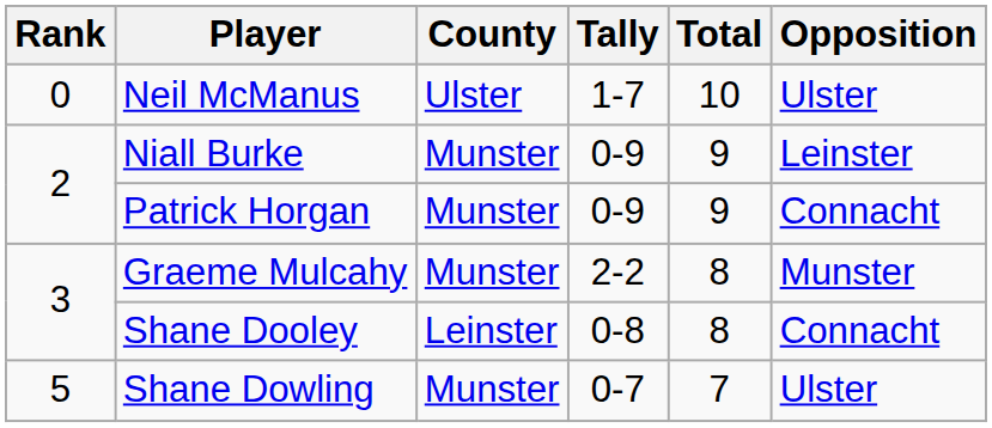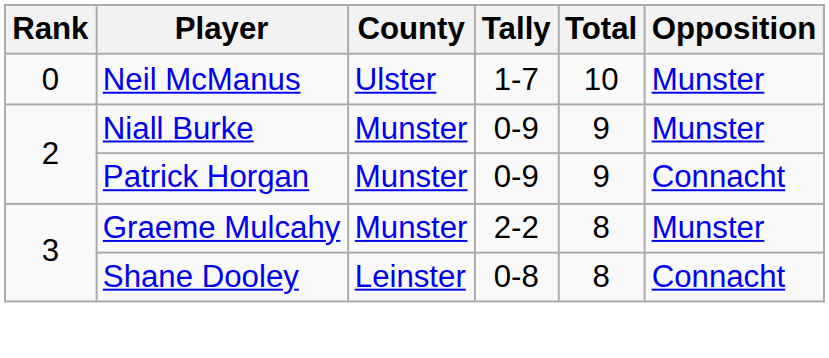 <table class="wikitable">
 <tr>
 <th>Rank</th>
 <th>Player</th>
 <th>County</th>
 <th>Tally</th>
 <th>Total</th>
 <th>Opposition</th>
 </tr>
 <tr>
 <td rowspan=1 align=center>0</td>
 <td><a href='#'>Neil McManus</a></td>
 <td><a href='#'>Ulster</a></td>
 <td align=center>1-7</td>
 <td align=center>10</td>
-<td><a href='#'>Ulster</a></td>
+<td><a href='#'>Munster</a></td>
 </tr>
 <tr>
 <td rowspan=2 align=center>2</td>
 <td><a href='#'>Niall Burke</a></td>
 <td><a href='#'>Munster</a></td>
 <td align=center>0-9</td>
 <td align=center>9</td>
-<td><a href='#'>Leinster</a></td>
+<td><a href='#'>Munster</a></td>
 </tr>
 <tr>
 <td><a href='#'>Patrick Horgan</a></td>
 <td><a href='#'>Munster</a></td>
 <td align=center>0-9</td>
 <td align=center>9</td>
 <td><a href='#'>Connacht</a></td>
 </tr>
 <tr>
 <td rowspan=2 align=center>3</td>
 <td><a href='#'>Graeme Mulcahy</a></td>
 <td><a href='#'>Munster</a></td>
 <td align=center>2-2</td>
 <td align=center>8</td>
 <td><a href='#'>Munster</a></td>
 </tr>
 <tr>
 <td><a href='#'>Shane Dooley</a></td>
 <td><a href='#'>Leinster</a></td>
 <td align=center>0-8</td>
 <td align=center>8</td>
 <td><a href='#'>Connacht</a></td>
 </tr>
-<tr>
-<td rowspan=1 align=center>5</td>
-<td><a href='#'>Shane Dowling</a></td>
-<td><a href='#'>Munster</a></td>
-<td align=center>0-7</td>
-<td align=center>7</td>
-<td><a href='#'>Ulster</a></td>
-</tr>
 </table>
